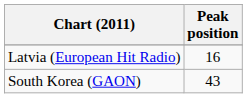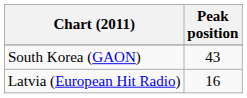 <table class="wikitable sortable">
 <tr>
 <th>Chart (2011)</th>
 <th>Peak<br>position</th>
 </tr>
 <tr>
 </tr>
 <tr>
+<td>South Korea (<a href='#'>GAON</a>)</td>
+<td style="text-align:center;">43</td>
+</tr>
+<tr>
 <td>Latvia (<a href='#'>European Hit Radio</a>)</td>
 <td style="text-align:center;">16</td>
 </tr>
-<tr>
-<td>South Korea (<a href='#'>GAON</a>)</td>
-<td style="text-align:center;">43</td>
-</tr>
 </table>
